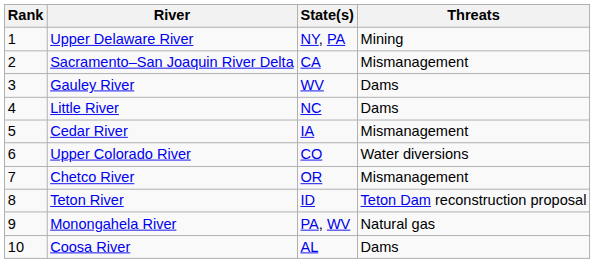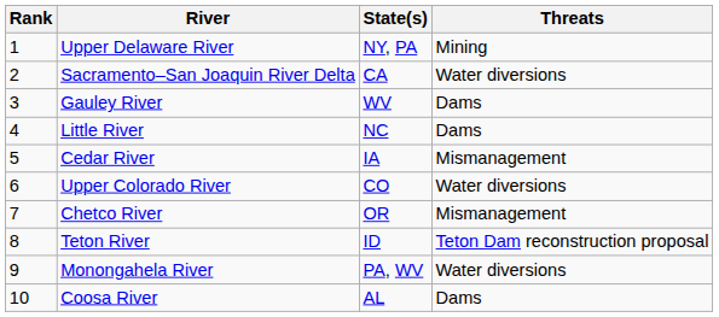 <table class="wikitable sortable">
 <tr>
 <th>Rank</th>
 <th>River</th>
 <th>State(s)</th>
 <th>Threats</th>
 </tr>
 <tr>
 <td>1</td>
 <td><a href='#'>Upper Delaware River</a></td>
 <td><a href='#'>NY</a>, <a href='#'>PA</a></td>
 <td>Mining</td>
 </tr>
 <tr>
 <td>2</td>
 <td><a href='#'>Sacramento–San Joaquin River Delta</a></td>
 <td><a href='#'>CA</a></td>
-<td>Mismanagement</td>
+<td>Water diversions</td>
 </tr>
 <tr>
 <td>3</td>
 <td><a href='#'>Gauley River</a></td>
 <td><a href='#'>WV</a></td>
 <td>Dams</td>
 </tr>
 <tr>
 <td>4</td>
 <td><a href='#'>Little River</a></td>
 <td><a href='#'>NC</a></td>
 <td>Dams</td>
 </tr>
 <tr>
 <td>5</td>
 <td><a href='#'>Cedar River</a></td>
 <td><a href='#'>IA</a></td>
 <td>Mismanagement</td>
 </tr>
 <tr>
 <td>6</td>
 <td><a href='#'>Upper Colorado River</a></td>
 <td><a href='#'>CO</a></td>
 <td>Water diversions</td>
 </tr>
 <tr>
 <td>7</td>
 <td><a href='#'>Chetco River</a></td>
 <td><a href='#'>OR</a></td>
 <td>Mismanagement</td>
 </tr>
 <tr>
 <td>8</td>
 <td><a href='#'>Teton River</a></td>
 <td><a href='#'>ID</a></td>
 <td><a href='#'>Teton Dam</a> reconstruction proposal</td>
 </tr>
 <tr>
 <td>9</td>
 <td><a href='#'>Monongahela River</a></td>
 <td><a href='#'>PA</a>, <a href='#'>WV</a></td>
-<td>Natural gas</td>
+<td>Water diversions</td>
 </tr>
 <tr>
 <td>10</td>
 <td><a href='#'>Coosa River</a></td>
 <td><a href='#'>AL</a></td>
 <td>Dams</td>
 </tr>
 </table>
